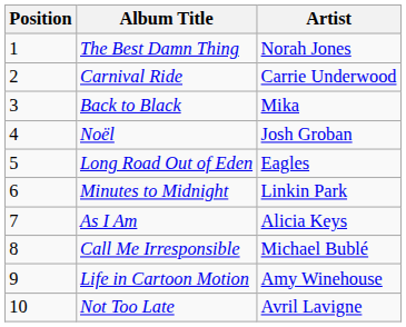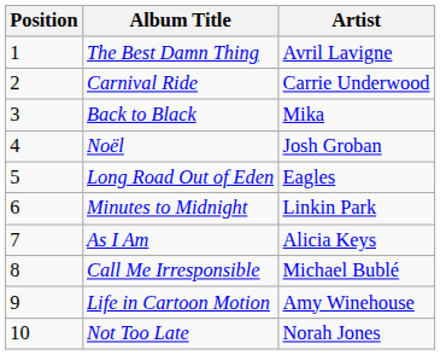 <table class="wikitable">
 <tr>
 <th>Position</th>
 <th>Album Title</th>
 <th>Artist</th>
 </tr>
 <tr>
 <td>1</td>
 <td><em><a href='#'>The Best Damn Thing</a></em></td>
-<td><a href='#'>Norah Jones</a></td>
+<td><a href='#'>Avril Lavigne</a></td>
 </tr>
 <tr>
 <td>2</td>
 <td><em><a href='#'>Carnival Ride</a></em></td>
 <td><a href='#'>Carrie Underwood</a></td>
 </tr>
 <tr>
 <td>3</td>
 <td><em><a href='#'>Back to Black</a></em></td>
 <td><a href='#'>Mika</a></td>
 </tr>
 <tr>
 <td>4</td>
 <td><em><a href='#'>Noël</a></em></td>
 <td><a href='#'>Josh Groban</a></td>
 </tr>
 <tr>
 <td>5</td>
 <td><em><a href='#'>Long Road Out of Eden</a></em></td>
 <td><a href='#'>Eagles</a></td>
 </tr>
 <tr>
 <td>6</td>
 <td><em><a href='#'>Minutes to Midnight</a></em></td>
 <td><a href='#'>Linkin Park</a></td>
 </tr>
 <tr>
 <td>7</td>
 <td><em><a href='#'>As I Am</a></em></td>
 <td><a href='#'>Alicia Keys</a></td>
 </tr>
 <tr>
 <td>8</td>
 <td><em><a href='#'>Call Me Irresponsible</a></em></td>
 <td><a href='#'>Michael Bublé</a></td>
 </tr>
 <tr>
 <td>9</td>
 <td><em><a href='#'>Life in Cartoon Motion</a></em></td>
 <td><a href='#'>Amy Winehouse</a></td>
 </tr>
 <tr>
 <td>10</td>
 <td><em> <a href='#'>Not Too Late</a></em></td>
-<td><a href='#'>Avril Lavigne</a></td>
+<td><a href='#'>Norah Jones</a></td>
 </tr>
 </table>
